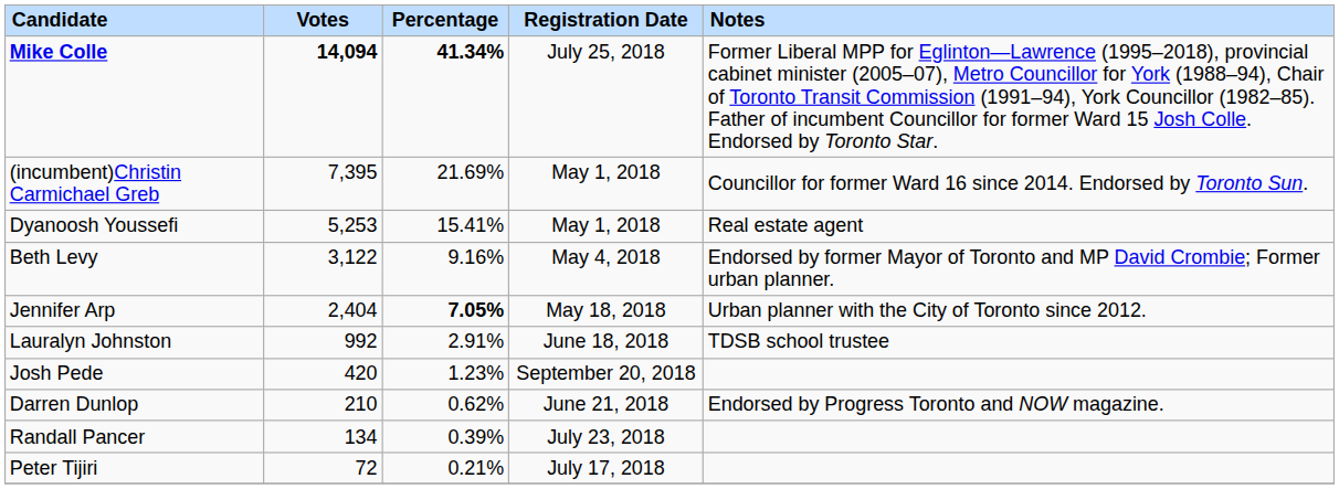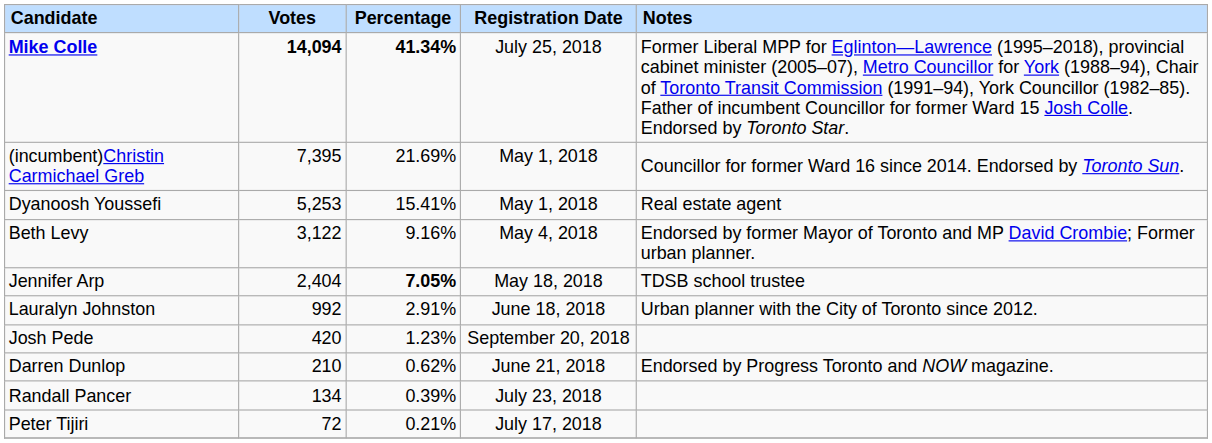 <table class="sortable wikitable">
 <tr>
 <th scope="col" style="background-color:#bfdeff;width:200px;text-align:left;padding-left:5px;">Candidate</th>
 <th scope="col" style="background-color:#bfdeff;width:88px;">Votes</th>
 <th scope="col" style="background-color:#bfdeff;width:95px;">Percentage</th>
 <th scope="col" style="background-color:#bfdeff;width:150px;">Registration Date</th>
 <th scope="col" style="background-color:#bfdeff;width:500px;text-align:left;padding-left:5px;">Notes</th>
 </tr>
 <tr>
 <td valign="top"><strong><a href='#'>Mike Colle</a></strong></td>
 <td valign="top" align="right"><strong>14,094</strong></td>
 <td valign="top" align="right"><strong>41.34%</strong></td>
 <td valign="top" align="center">July 25, 2018</td>
 <td>Former Liberal MPP for <a href='#'>Eglinton—Lawrence</a> (1995–2018), provincial cabinet minister (2005–07), <a href='#'>Metro Councillor</a> for <a href='#'>York</a> (1988–94), Chair of <a href='#'>Toronto Transit Commission</a> (1991–94), York Councillor (1982–85). Father of incumbent Councillor for former Ward 15 <a href='#'>Josh Colle</a>. Endorsed by <em>Toronto Star</em>.</td>
 </tr>
 <tr>
 <td valign="top">(incumbent)<a href='#'>Christin Carmichael Greb</a></td>
 <td valign="top" align="right">7,395</td>
 <td valign="top" align="right">21.69%</td>
 <td valign="top" align="center">May 1, 2018</td>
 <td>Councillor for former Ward 16 since 2014. Endorsed by <em><a href='#'>Toronto Sun</a></em>.</td>
 </tr>
 <tr>
 <td valign="top">Dyanoosh Youssefi</td>
 <td valign="top" align="right">5,253</td>
 <td valign="top" align="right">15.41%</td>
 <td valign="top" align="center">May 1, 2018</td>
 <td>Real estate agent</td>
 </tr>
 <tr>
 <td valign="top">Beth Levy</td>
 <td valign="top" align="right">3,122</td>
 <td valign="top" align="right">9.16%</td>
 <td valign="top" align="center">May 4, 2018</td>
 <td>Endorsed by former Mayor of Toronto and MP <a href='#'>David Crombie</a>; Former urban planner.</td>
 </tr>
 <tr>
 <td valign="top">Jennifer Arp</td>
 <td valign="top" align="right">2,404</td>
 <td valign="top" align="right"><strong>7.05%</strong></td>
 <td valign="top" align="center">May 18, 2018</td>
-<td>Urban planner with the City of Toronto since 2012.</td>
+<td>TDSB school trustee</td>
 </tr>
 <tr>
 <td valign="top">Lauralyn Johnston</td>
 <td valign="top" align="right">992</td>
 <td valign="top" align="right">2.91%</td>
 <td valign="top" align="center">June 18, 2018</td>
-<td>TDSB school trustee</td>
+<td>Urban planner with the City of Toronto since 2012.</td>
 </tr>
 <tr>
 <td valign="top">Josh Pede</td>
 <td valign="top" align="right">420</td>
 <td valign="top" align="right">1.23%</td>
 <td valign="top" align="center">September 20, 2018</td>
 <td></td>
 </tr>
 <tr>
 <td valign="top">Darren Dunlop</td>
 <td valign="top" align="right">210</td>
 <td valign="top" align="right">0.62%</td>
 <td valign="top" align="center">June 21, 2018</td>
 <td>Endorsed by Progress Toronto and <em>NOW</em> magazine.</td>
 </tr>
 <tr>
 <td valign="top">Randall Pancer</td>
 <td valign="top" align="right">134</td>
 <td valign="top" align="right">0.39%</td>
 <td valign="top" align="center">July 23, 2018</td>
 <td></td>
 </tr>
 <tr>
 <td valign="top">Peter Tijiri</td>
 <td valign="top" align="right">72</td>
 <td valign="top" align="right">0.21%</td>
 <td valign="top" align="center">July 17, 2018</td>
 <td></td>
 </tr>
 <tr>
 </tr>
 </table>
